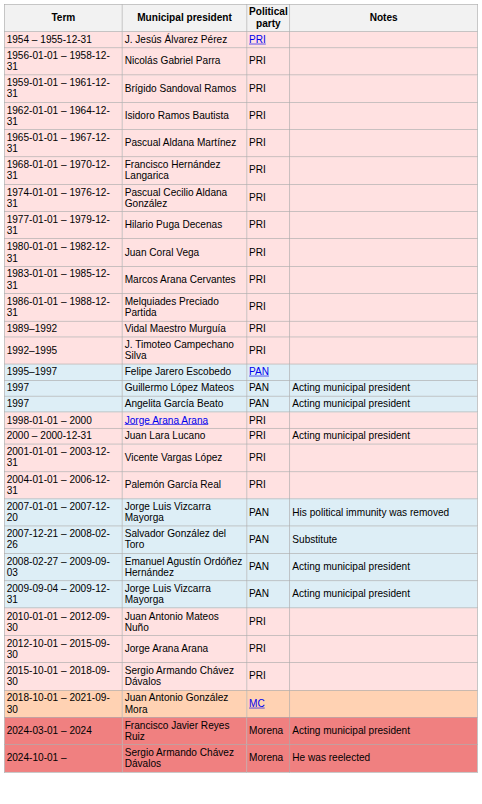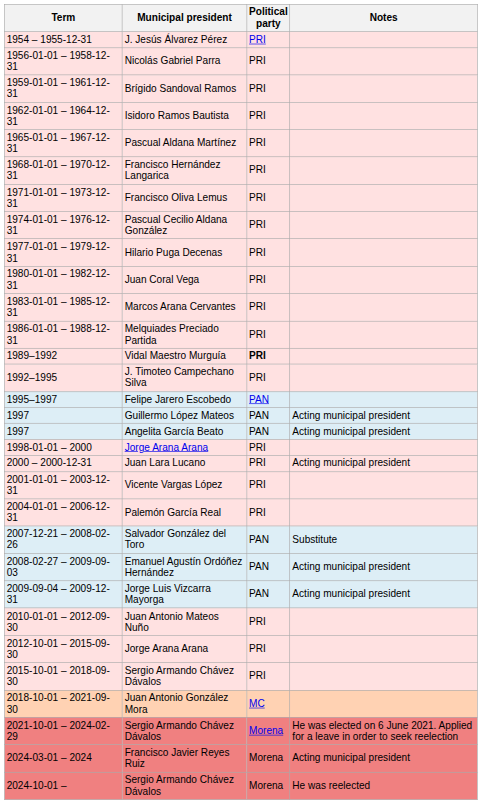 <table class=wikitable>
 <tr>
 <th width=180px>Term</th>
 <th width=190px>Municipal president</th>
 <th width=60px>Political party</th>
 <th width=290px>Notes</th>
 </tr>
 <tr style="background:#ffe1e1">
 <td>1954 – 1955-12-31</td>
 <td>J. Jesús Álvarez Pérez</td>
 <td><a href='#'>PRI</a> </td>
 <td></td>
 </tr>
 <tr style="background:#ffe1e1">
 <td>1956-01-01 – 1958-12-31</td>
 <td>Nicolás Gabriel Parra</td>
 <td Institutional Revolutionary Party>PRI </td>
 <td></td>
 </tr>
 <tr style="background:#ffe1e1">
 <td>1959-01-01 – 1961-12-31</td>
 <td>Brígido Sandoval Ramos</td>
 <td Institutional Revolutionary Party>PRI </td>
 <td></td>
 </tr>
 <tr style="background:#ffe1e1">
 <td>1962-01-01 – 1964-12-31</td>
 <td>Isidoro Ramos Bautista</td>
 <td Institutional Revolutionary Party>PRI </td>
 <td></td>
 </tr>
 <tr style="background:#ffe1e1">
 <td>1965-01-01 – 1967-12-31</td>
 <td>Pascual Aldana Martínez</td>
 <td Institutional Revolutionary Party>PRI </td>
 <td></td>
 </tr>
 <tr style="background:#ffe1e1">
 <td>1968-01-01 – 1970-12-31</td>
 <td>Francisco Hernández Langarica</td>
 <td Institutional Revolutionary Party>PRI </td>
 <td></td>
 </tr>
 <tr style="background:#ffe1e1">
+<td>1971-01-01 – 1973-12-31</td>
+<td>Francisco Oliva Lemus</td>
+<td Institutional Revolutionary Party>PRI </td>
+<td></td>
+</tr>
+<tr style="background:#ffe1e1">
 <td>1974-01-01 – 1976-12-31</td>
 <td>Pascual Cecilio Aldana González</td>
 <td Institutional Revolutionary Party>PRI </td>
 <td></td>
 </tr>
 <tr style="background:#ffe1e1">
 <td>1977-01-01 – 1979-12-31</td>
 <td>Hilario Puga Decenas</td>
 <td Institutional Revolutionary Party>PRI </td>
 <td></td>
 </tr>
 <tr style="background:#ffe1e1">
 <td>1980-01-01 – 1982-12-31</td>
 <td>Juan Coral Vega</td>
 <td Institutional Revolutionary Party>PRI </td>
 <td></td>
 </tr>
 <tr style="background:#ffe1e1">
 <td>1983-01-01 – 1985-12-31</td>
 <td>Marcos Arana Cervantes</td>
 <td Institutional Revolutionary Party>PRI </td>
 <td></td>
 </tr>
 <tr style="background:#ffe1e1">
 <td>1986-01-01 – 1988-12-31</td>
 <td>Melquiades Preciado Partida</td>
 <td Institutional Revolutionary Party>PRI </td>
 <td></td>
 </tr>
 <tr style="background:#ffe1e1">
 <td>1989–1992</td>
 <td>Vidal Maestro Murguía</td>
-<td Institutional Revolutionary Party>PRI </td>
+<td Institutional Revolutionary Party><strong>PRI </strong></td>
 <td></td>
 </tr>
 <tr style="background:#ffe1e1">
 <td>1992–1995</td>
 <td>J. Timoteo Campechano Silva</td>
 <td Institutional Revolutionary Party>PRI </td>
 <td></td>
 </tr>
 <tr style="background:#DDEEF6">
 <td>1995–1997</td>
 <td>Felipe Jarero Escobedo</td>
 <td><a href='#'>PAN</a> </td>
 <td></td>
 </tr>
 <tr style="background:#DDEEF6">
 <td>1997</td>
 <td>Guillermo López Mateos</td>
 <td National Action Party>PAN </td>
 <td>Acting municipal president</td>
 </tr>
 <tr style="background:#DDEEF6">
 <td>1997</td>
 <td>Angelita García Beato</td>
 <td National Action Party>PAN </td>
 <td>Acting municipal president</td>
 </tr>
 <tr style="background:#ffe1e1">
 <td>1998-01-01 – 2000</td>
 <td><a href='#'>Jorge Arana Arana</a></td>
 <td Institutional Revolutionary Party>PRI </td>
 <td></td>
 </tr>
 <tr style="background:#ffe1e1">
 <td>2000 – 2000-12-31</td>
 <td>Juan Lara Lucano</td>
 <td Institutional Revolutionary Party>PRI </td>
 <td>Acting municipal president</td>
 </tr>
 <tr style="background:#ffe1e1">
 <td>2001-01-01 – 2003-12-31</td>
 <td>Vicente Vargas López</td>
 <td Institutional Revolutionary Party>PRI </td>
 <td></td>
 </tr>
 <tr style="background:#ffe1e1">
 <td>2004-01-01 – 2006-12-31</td>
 <td>Palemón García Real</td>
 <td Institutional Revolutionary Party>PRI </td>
 <td></td>
 </tr>
 <tr style="background:#ddeef6">
-<td>2007-01-01 – 2007-12-20</td>
-<td>Jorge Luis Vizcarra Mayorga</td>
-<td>PAN </td>
-<td>His political immunity was removed</td>
-</tr>
-<tr style="background:#ddeef6">
 <td>2007-12-21 – 2008-02-26</td>
 <td>Salvador González del Toro</td>
 <td>PAN </td>
 <td>Substitute</td>
 </tr>
 <tr style="background:#ddeef6">
 <td>2008-02-27 – 2009-09-03</td>
 <td>Emanuel Agustín Ordóñez Hernández</td>
 <td>PAN </td>
 <td>Acting municipal president</td>
 </tr>
 <tr style="background:#ddeef6">
 <td>2009-09-04 – 2009-12-31</td>
 <td>Jorge Luis Vizcarra Mayorga</td>
 <td>PAN </td>
 <td>Acting municipal president</td>
 </tr>
 <tr style="background:#ffe1e1">
 <td>2010-01-01 – 2012-09-30</td>
 <td>Juan Antonio Mateos Nuño</td>
 <td Institutional Revolutionary Party>PRI </td>
 <td></td>
 </tr>
 <tr style="background:#ffe1e1">
 <td>2012-10-01 – 2015-09-30</td>
 <td>Jorge Arana Arana</td>
 <td Institutional Revolutionary Party>PRI </td>
 <td></td>
 </tr>
 <tr style="background:#ffe1e1">
 <td>2015-10-01 – 2018-09-30</td>
 <td>Sergio Armando Chávez Dávalos</td>
 <td Institutional Revolutionary Party>PRI </td>
 <td></td>
 </tr>
 <tr style="background:#ffd2b3">
 <td>2018-10-01 – 2021-09-30</td>
 <td>Juan Antonio González Mora</td>
 <td><a href='#'>MC</a> </td>
 <td></td>
 </tr>
 <tr style="background:#f08080">
+<td>2021-10-01 – 2024-02-29</td>
+<td>Sergio Armando Chávez Dávalos</td>
+<td><a href='#'>Morena</a> </td>
+<td>He was elected on 6 June 2021. Applied for a leave in order to seek reelection</td>
+</tr>
+<tr style="background:#f08080">
 <td>2024-03-01 – 2024</td>
 <td>Francisco Javier Reyes Ruiz</td>
 <td>Morena </td>
 <td>Acting municipal president</td>
 </tr>
 <tr style="background:#f08080">
 <td>2024-10-01 –</td>
 <td>Sergio Armando Chávez Dávalos</td>
 <td>Morena </td>
 <td>He was reelected</td>
 </tr>
 </table>
